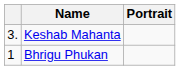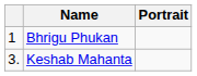 <table class="wikitable sortable">
 <tr>
 <th rowspan="2"></th>
 <th rowspan="2">Name</th>
 <th rowspan="2">Portrait</th>
 </tr>
 <tr>
 </tr>
 <tr>
+<td>1</td>
+<td><a href='#'>Bhrigu Phukan</a></td>
+<td></td>
+</tr>
+<tr>
 <td>3.</td>
 <td><a href='#'>Keshab Mahanta</a></td>
 <td></td>
 </tr>
-<tr>
-<td>1</td>
-<td><a href='#'>Bhrigu Phukan</a></td>
-<td></td>
-</tr>
 </table>
